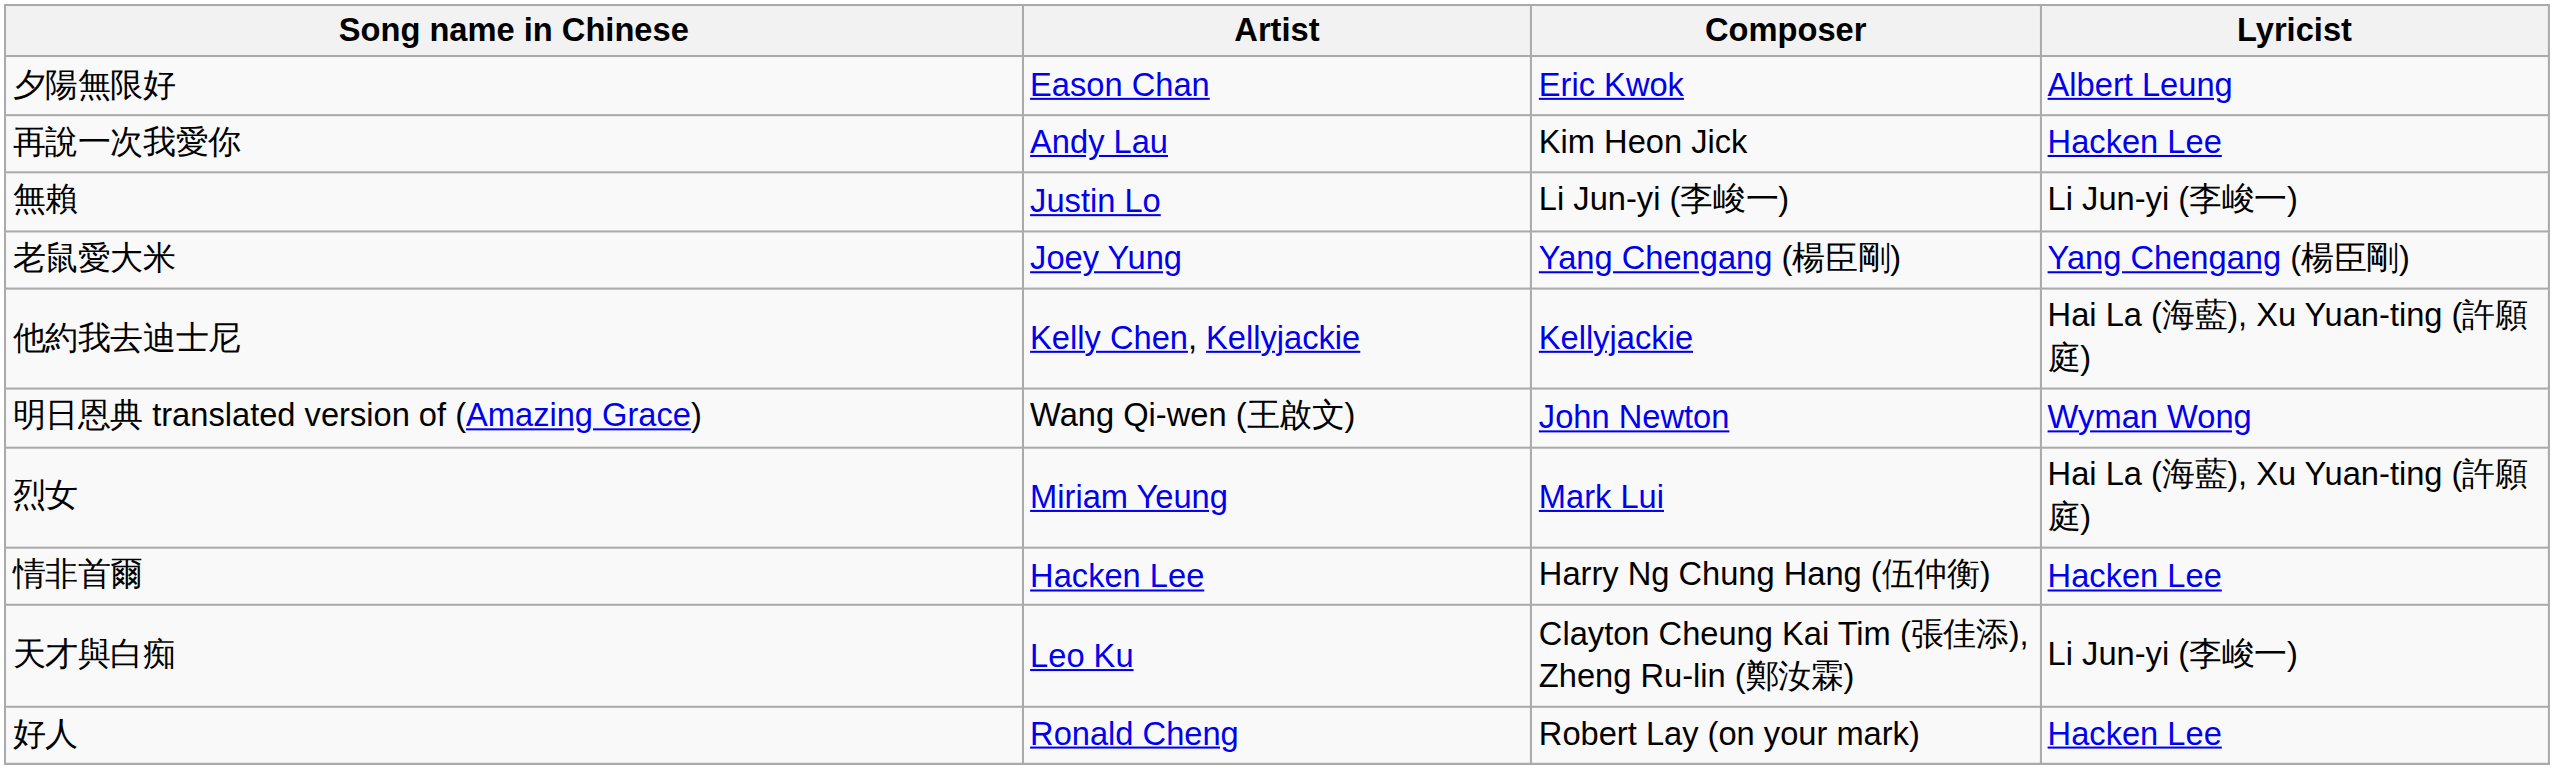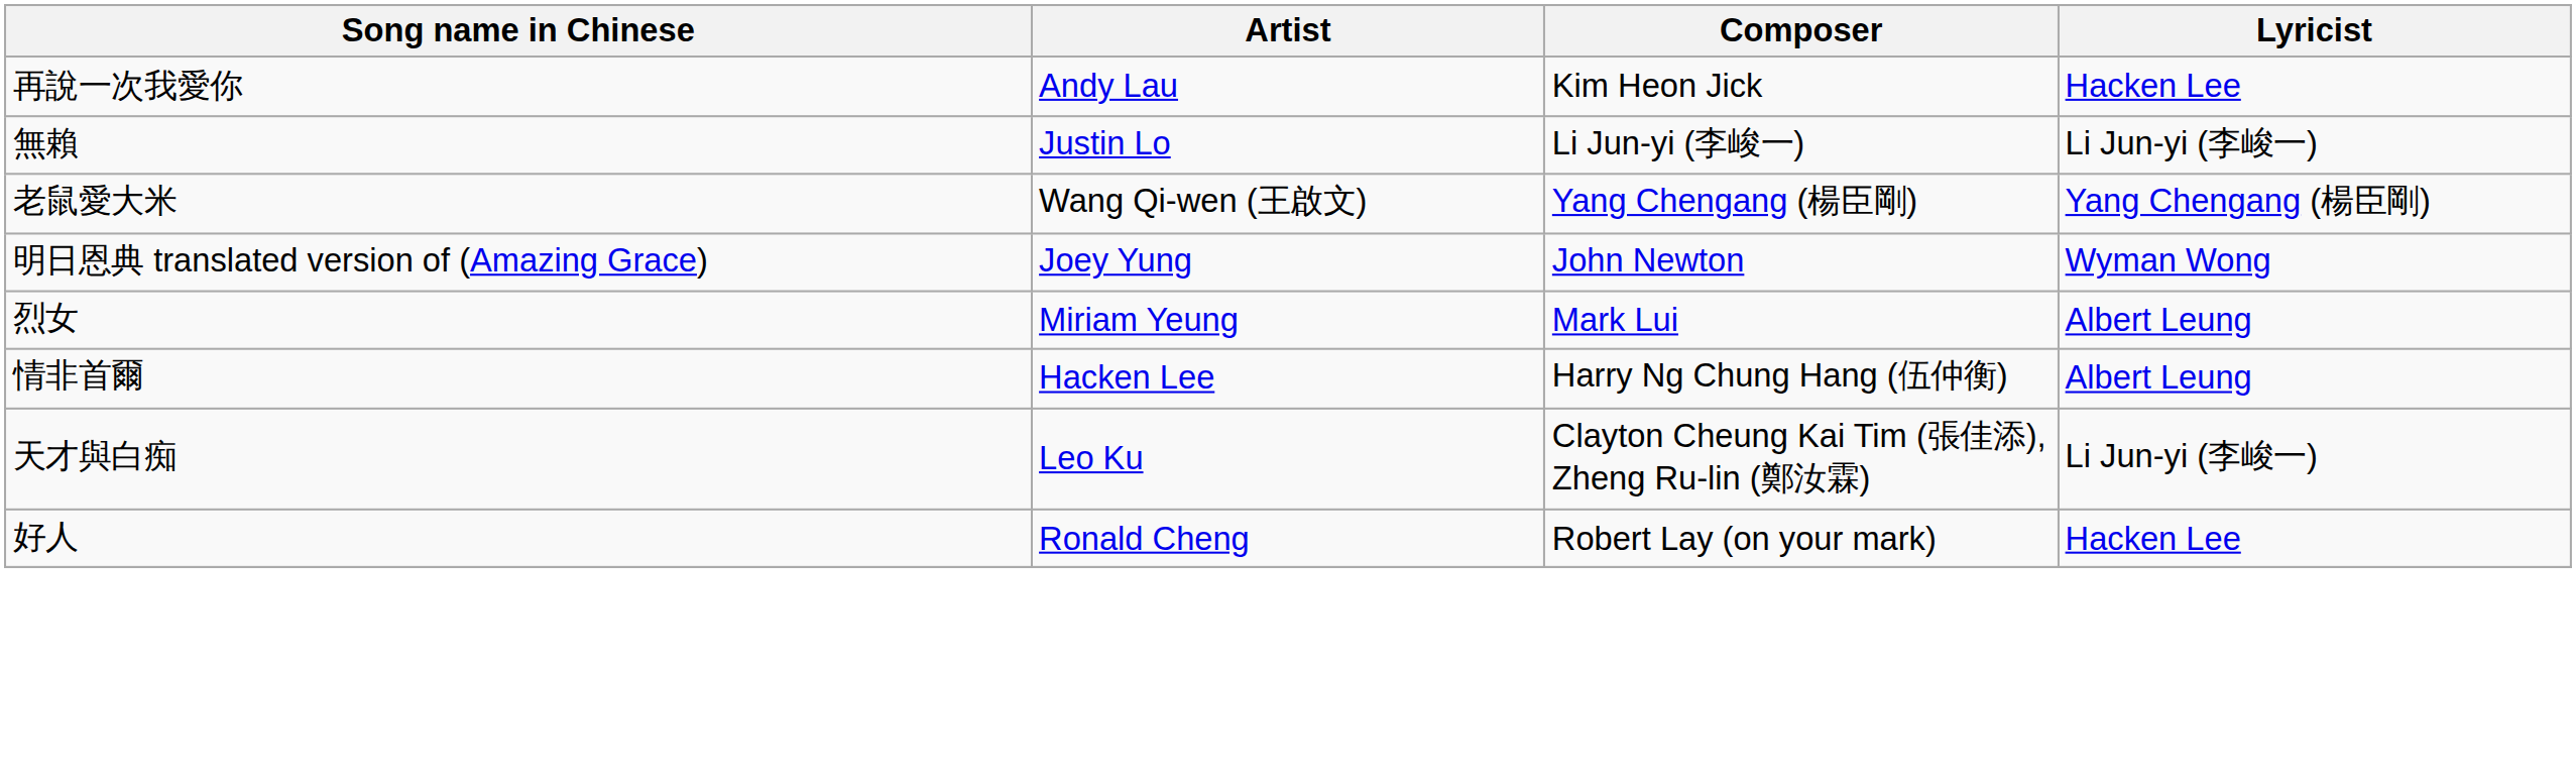 <table class="wikitable">
 <tr>
 <th width=40%>Song name in Chinese</th>
 <th width=20%>Artist</th>
 <th width=20%>Composer</th>
 <th width=20%>Lyricist</th>
-</tr>
-<tr>
-<td>夕陽無限好</td>
-<td><a href='#'>Eason Chan</a></td>
-<td><a href='#'>Eric Kwok</a></td>
-<td><a href='#'>Albert Leung</a></td>
 </tr>
 <tr>
 <td>再說一次我愛你</td>
 <td><a href='#'>Andy Lau</a></td>
 <td>Kim Heon Jick</td>
 <td><a href='#'>Hacken Lee</a></td>
 </tr>
 <tr>
 <td>無賴</td>
 <td><a href='#'>Justin Lo</a></td>
 <td>Li Jun-yi (李峻一)</td>
 <td>Li Jun-yi (李峻一)</td>
 </tr>
 <tr>
 <td>老鼠愛大米</td>
-<td><a href='#'>Joey Yung</a></td>
+<td>Wang Qi-wen (王啟文)</td>
 <td><a href='#'>Yang Chengang</a> (楊臣剛)</td>
 <td><a href='#'>Yang Chengang</a> (楊臣剛)</td>
 </tr>
 <tr>
-<td>他約我去迪士尼</td>
-<td><a href='#'>Kelly Chen</a>, <a href='#'>Kellyjackie</a></td>
-<td><a href='#'>Kellyjackie</a></td>
-<td>Hai La (海藍), Xu Yuan-ting (許願庭)</td>
-</tr>
-<tr>
 <td>明日恩典 translated version of (<a href='#'>Amazing Grace</a>)</td>
-<td>Wang Qi-wen (王啟文)</td>
+<td><a href='#'>Joey Yung</a></td>
 <td><a href='#'>John Newton</a></td>
 <td><a href='#'>Wyman Wong</a></td>
 </tr>
 <tr>
 <td>烈女</td>
 <td><a href='#'>Miriam Yeung</a></td>
 <td><a href='#'>Mark Lui</a></td>
-<td>Hai La (海藍), Xu Yuan-ting (許願庭)</td>
+<td><a href='#'>Albert Leung</a></td>
 </tr>
 <tr>
 <td>情非首爾</td>
 <td><a href='#'>Hacken Lee</a></td>
 <td>Harry Ng Chung Hang (伍仲衡)</td>
-<td><a href='#'>Hacken Lee</a></td>
+<td><a href='#'>Albert Leung</a></td>
 </tr>
 <tr>
 <td>天才與白痴</td>
 <td><a href='#'>Leo Ku</a></td>
 <td>Clayton Cheung Kai Tim (張佳添), Zheng Ru-lin (鄭汝霖)</td>
 <td>Li Jun-yi (李峻一)</td>
 </tr>
 <tr>
 <td>好人</td>
 <td><a href='#'>Ronald Cheng</a></td>
 <td>Robert Lay (on your mark)</td>
 <td><a href='#'>Hacken Lee</a></td>
 </tr>
 <tr>
 </tr>
 </table>
